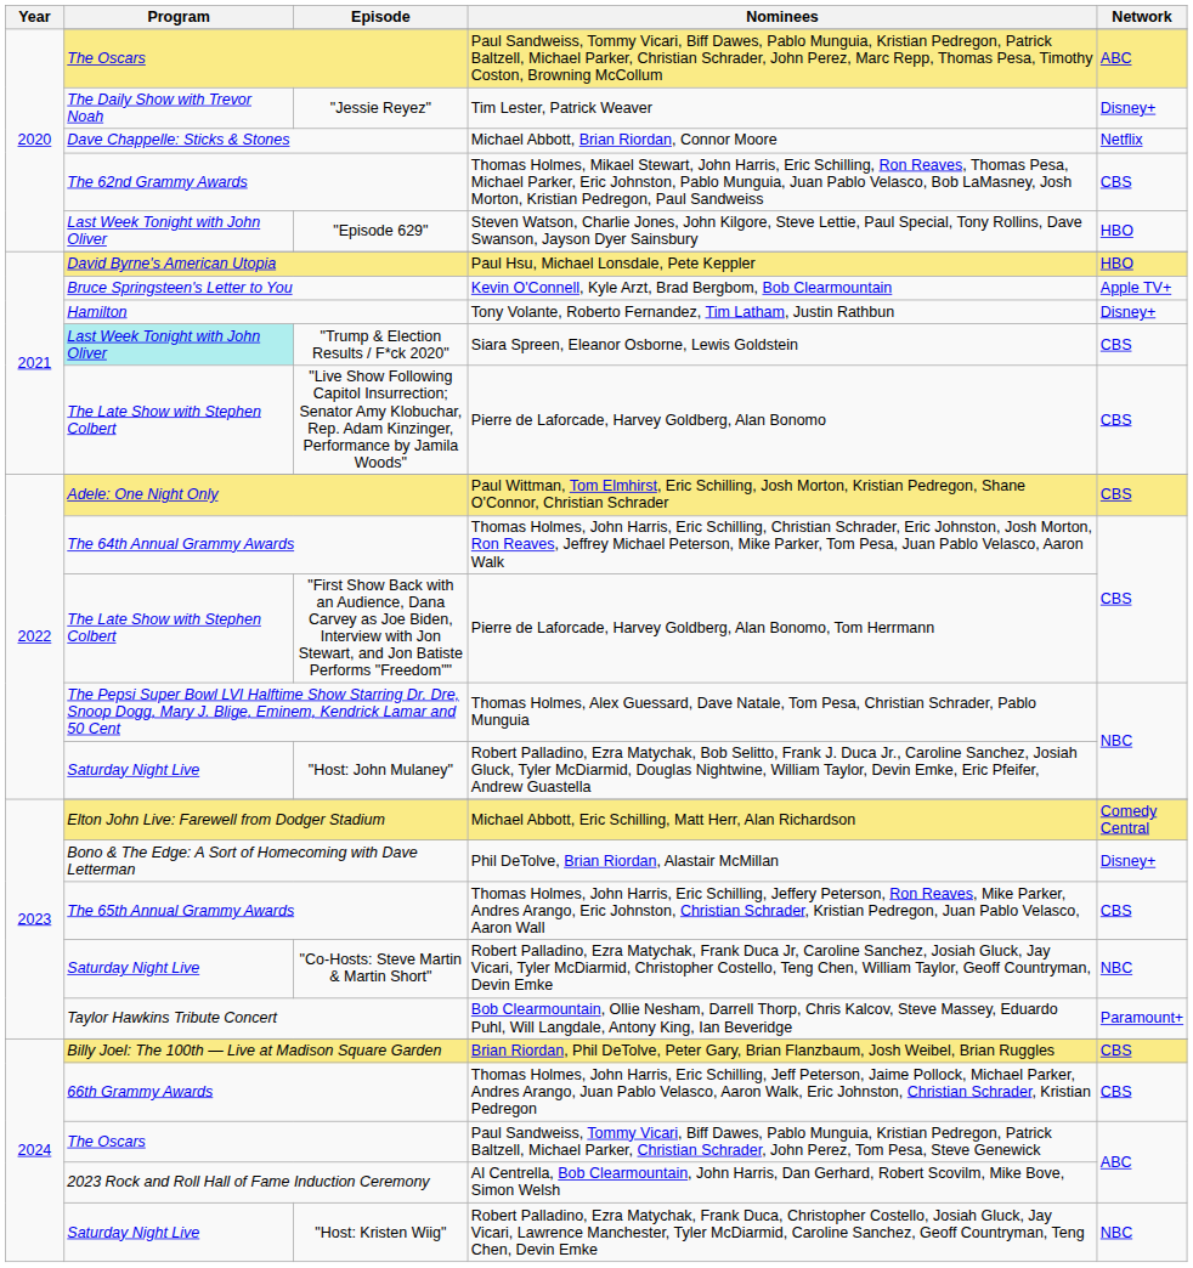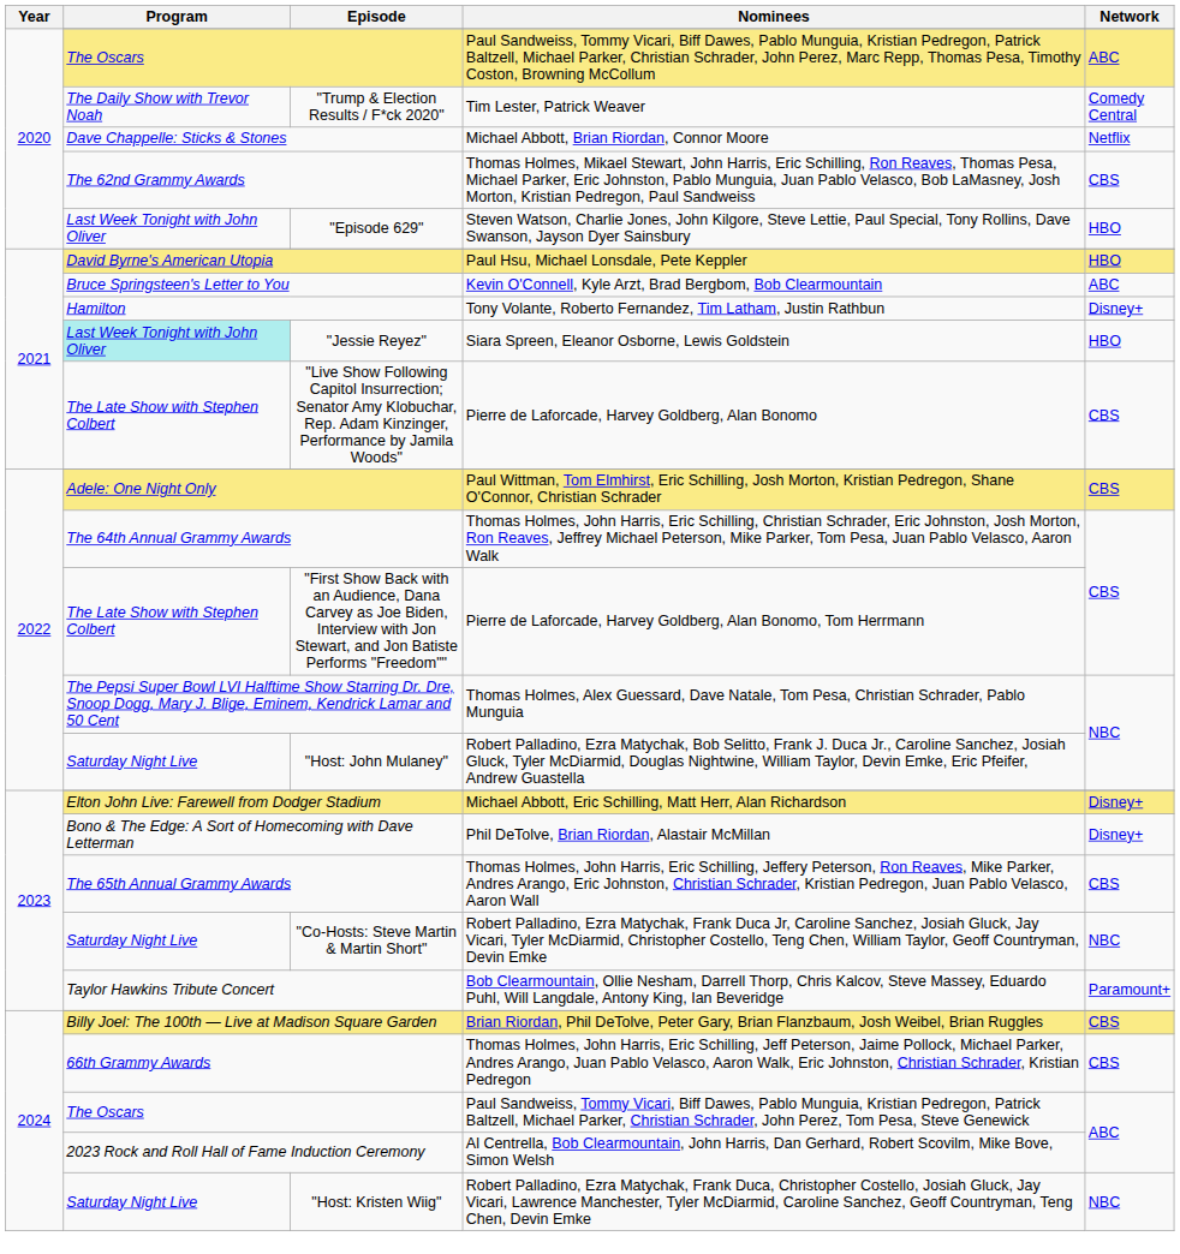 <table class="wikitable">
 <tr>
 <th width="5%">Year</th>
 <th width="20%">Program</th>
 <th width="15%">Episode</th>
 <th width="55%">Nominees</th>
 <th width="5%">Network</th>
 </tr>
 <tr>
 <td rowspan="6" style="text-align:center;"><a href='#'>2020</a><br></td>
 </tr>
 <tr style="background:#FAEB86;">
 <td colspan=2><em><a href='#'>The Oscars</a></em></td>
 <td>Paul Sandweiss, Tommy Vicari, Biff Dawes, Pablo Munguia, Kristian Pedregon, Patrick Baltzell, Michael Parker, Christian Schrader, John Perez, Marc Repp, Thomas Pesa, Timothy Coston, Browning McCollum</td>
 <td><a href='#'>ABC</a></td>
 </tr>
 <tr>
 <td><em><a href='#'>The Daily Show with Trevor Noah</a></em></td>
-<td align=center>"Jessie Reyez"</td>
+<td align=center>"Trump & Election Results / F*ck 2020"</td>
 <td>Tim Lester, Patrick Weaver</td>
-<td><a href='#'>Disney+</a></td>
+<td><a href='#'>Comedy Central</a></td>
 </tr>
 <tr>
 <td colspan=2><em><a href='#'>Dave Chappelle: Sticks & Stones</a></em></td>
 <td>Michael Abbott, <a href='#'>Brian Riordan</a>, Connor Moore</td>
 <td><a href='#'>Netflix</a></td>
 </tr>
 <tr>
 <td colspan=2><em><a href='#'>The 62nd Grammy Awards</a></em></td>
 <td>Thomas Holmes, Mikael Stewart, John Harris, Eric Schilling, <a href='#'>Ron Reaves</a>, Thomas Pesa, Michael Parker, Eric Johnston, Pablo Munguia, Juan Pablo Velasco, Bob LaMasney, Josh Morton, Kristian Pedregon, Paul Sandweiss</td>
 <td><a href='#'>CBS</a></td>
 </tr>
 <tr>
 <td><em><a href='#'>Last Week Tonight with John Oliver</a></em></td>
 <td align=center>"Episode 629"</td>
 <td>Steven Watson, Charlie Jones, John Kilgore, Steve Lettie, Paul Special, Tony Rollins, Dave Swanson, Jayson Dyer Sainsbury</td>
 <td><a href='#'>HBO</a></td>
 </tr>
 <tr>
 <td rowspan="6" style="text-align:center;"><a href='#'>2021</a><br></td>
 </tr>
 <tr style="background:#FAEB86;">
 <td colspan=2><em><a href='#'>David Byrne's American Utopia</a></em></td>
 <td>Paul Hsu, Michael Lonsdale, Pete Keppler</td>
 <td><a href='#'>HBO</a></td>
 </tr>
 <tr>
 <td colspan=2><em><a href='#'>Bruce Springsteen's Letter to You</a></em></td>
 <td><a href='#'>Kevin O'Connell</a>, Kyle Arzt, Brad Bergbom, <a href='#'>Bob Clearmountain</a></td>
-<td><a href='#'>Apple TV+</a></td>
+<td><a href='#'>ABC</a></td>
 </tr>
 <tr>
 <td colspan=2><em><a href='#'>Hamilton</a></em></td>
 <td>Tony Volante, Roberto Fernandez, <a href='#'>Tim Latham</a>, Justin Rathbun</td>
 <td><a href='#'>Disney+</a></td>
 </tr>
 <tr>
 <td style="background: paleturquoise;"><em><a href='#'>Last Week Tonight with John Oliver</a></em></td>
-<td align=center>"Trump & Election Results / F*ck 2020"</td>
+<td align=center>"Jessie Reyez"</td>
 <td>Siara Spreen, Eleanor Osborne, Lewis Goldstein</td>
-<td><a href='#'>CBS</a></td>
+<td><a href='#'>HBO</a></td>
 </tr>
 <tr>
 <td><em><a href='#'>The Late Show with Stephen Colbert</a></em></td>
 <td align=center>"Live Show Following Capitol Insurrection; Senator Amy Klobuchar, Rep. Adam Kinzinger, Performance by Jamila Woods"</td>
 <td>Pierre de Laforcade, Harvey Goldberg, Alan Bonomo</td>
 <td><a href='#'>CBS</a></td>
 </tr>
 <tr>
 <td rowspan="6" style="text-align:center;"><a href='#'>2022</a><br></td>
 </tr>
 <tr style="background:#FAEB86;">
 <td colspan=2><em><a href='#'>Adele: One Night Only</a></em></td>
 <td>Paul Wittman, <a href='#'>Tom Elmhirst</a>, Eric Schilling, Josh Morton, Kristian Pedregon, Shane O'Connor, Christian Schrader</td>
 <td><a href='#'>CBS</a></td>
 </tr>
 <tr>
 <td colspan=2><em><a href='#'>The 64th Annual Grammy Awards</a></em></td>
 <td>Thomas Holmes, John Harris, Eric Schilling, Christian Schrader, Eric Johnston, Josh Morton, <a href='#'>Ron Reaves</a>, Jeffrey Michael Peterson, Mike Parker, Tom Pesa, Juan Pablo Velasco, Aaron Walk</td>
 <td rowspan=2><a href='#'>CBS</a></td>
 </tr>
 <tr>
 <td><em><a href='#'>The Late Show with Stephen Colbert</a></em></td>
 <td align=center>"First Show Back with an Audience, Dana Carvey as Joe Biden, Interview with Jon Stewart, and Jon Batiste Performs "Freedom""</td>
 <td>Pierre de Laforcade, Harvey Goldberg, Alan Bonomo, Tom Herrmann</td>
 </tr>
 <tr>
 <td colspan=2><em><a href='#'>The Pepsi Super Bowl LVI Halftime Show Starring Dr. Dre, Snoop Dogg, Mary J. Blige, Eminem, Kendrick Lamar and 50 Cent</a></em></td>
 <td>Thomas Holmes, Alex Guessard, Dave Natale, Tom Pesa, Christian Schrader, Pablo Munguia</td>
 <td rowspan=2><a href='#'>NBC</a></td>
 </tr>
 <tr>
 <td><em><a href='#'>Saturday Night Live</a></em></td>
 <td align=center>"Host: John Mulaney"</td>
 <td>Robert Palladino, Ezra Matychak, Bob Selitto, Frank J. Duca Jr., Caroline Sanchez, Josiah Gluck, Tyler McDiarmid, Douglas Nightwine, William Taylor, Devin Emke, Eric Pfeifer, Andrew Guastella</td>
 </tr>
 <tr>
 <td rowspan="6" style="text-align:center;"><a href='#'>2023</a><br></td>
 </tr>
 <tr style="background:#FAEB86;">
 <td colspan="2"><em>Elton John Live: Farewell from Dodger Stadium</em></td>
 <td>Michael Abbott, Eric Schilling, Matt Herr, Alan Richardson</td>
-<td><a href='#'>Comedy Central</a></td>
+<td><a href='#'>Disney+</a></td>
 </tr>
 <tr>
 <td colspan="2"><em>Bono & The Edge: A Sort of Homecoming with Dave Letterman</em></td>
 <td>Phil DeTolve, <a href='#'>Brian Riordan</a>, Alastair McMillan</td>
 <td><a href='#'>Disney+</a></td>
 </tr>
 <tr>
 <td colspan="2"><em><a href='#'>The 65th Annual Grammy Awards</a></em></td>
 <td>Thomas Holmes, John Harris, Eric Schilling, Jeffery Peterson, <a href='#'>Ron Reaves</a>, Mike Parker, Andres Arango, Eric Johnston, <a href='#'>Christian Schrader</a>, Kristian Pedregon, Juan Pablo Velasco, Aaron Wall</td>
 <td><a href='#'>CBS</a></td>
 </tr>
 <tr>
 <td><em><a href='#'>Saturday Night Live</a></em></td>
 <td align=center>"Co-Hosts: Steve Martin & Martin Short"</td>
 <td>Robert Palladino, Ezra Matychak, Frank Duca Jr, Caroline Sanchez, Josiah Gluck, Jay Vicari, Tyler McDiarmid, Christopher Costello, Teng Chen, William Taylor, Geoff Countryman, Devin Emke</td>
 <td><a href='#'>NBC</a></td>
 </tr>
 <tr>
 <td colspan="2"><em>Taylor Hawkins Tribute Concert</em></td>
 <td><a href='#'>Bob Clearmountain</a>, Ollie Nesham, Darrell Thorp, Chris Kalcov, Steve Massey, Eduardo Puhl, Will Langdale, Antony King, Ian Beveridge</td>
 <td><a href='#'>Paramount+</a></td>
 </tr>
 <tr>
 <td rowspan="6" style="text-align:center;"><a href='#'>2024</a><br></td>
 </tr>
 <tr style="background:#FAEB86;">
 <td colspan="2"><em>Billy Joel: The 100th — Live at Madison Square Garden</em></td>
 <td><a href='#'>Brian Riordan</a>, Phil DeTolve, Peter Gary, Brian Flanzbaum, Josh Weibel, Brian Ruggles</td>
 <td><a href='#'>CBS</a></td>
 </tr>
 <tr>
 <td colspan="2"><em><a href='#'>66th Grammy Awards</a></em></td>
 <td>Thomas Holmes, John Harris, Eric Schilling, Jeff Peterson, Jaime Pollock, Michael Parker, Andres Arango, Juan Pablo Velasco, Aaron Walk, Eric Johnston, <a href='#'>Christian Schrader</a>, Kristian Pedregon</td>
 <td><a href='#'>CBS</a></td>
 </tr>
 <tr>
 <td colspan="2"><em><a href='#'>The Oscars</a></em></td>
 <td>Paul Sandweiss, <a href='#'>Tommy Vicari</a>, Biff Dawes, Pablo Munguia, Kristian Pedregon, Patrick Baltzell, Michael Parker, <a href='#'>Christian Schrader</a>, John Perez, Tom Pesa, Steve Genewick</td>
 <td rowspan="2"><a href='#'>ABC</a></td>
 </tr>
 <tr>
 <td colspan="2"><em>2023 Rock and Roll Hall of Fame Induction Ceremony</em></td>
 <td>Al Centrella, <a href='#'>Bob Clearmountain</a>, John Harris, Dan Gerhard, Robert Scovilm, Mike Bove, Simon Welsh</td>
 </tr>
 <tr>
 <td><em><a href='#'>Saturday Night Live</a></em></td>
 <td align=center>"Host: Kristen Wiig"</td>
 <td>Robert Palladino, Ezra Matychak, Frank Duca, Christopher Costello, Josiah Gluck, Jay Vicari, Lawrence Manchester, Tyler McDiarmid, Caroline Sanchez, Geoff Countryman, Teng Chen, Devin Emke</td>
 <td><a href='#'>NBC</a></td>
 </tr>
 </table>
